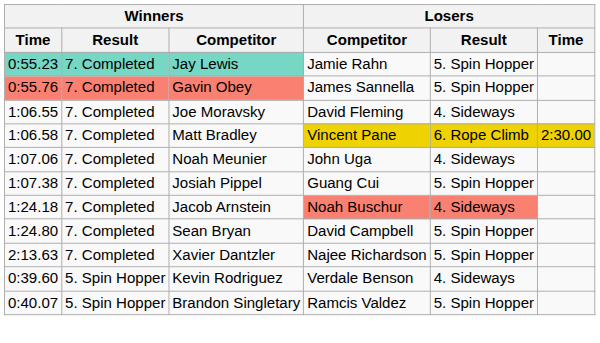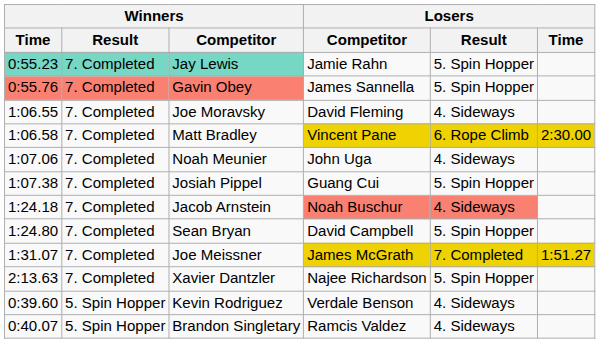 <table class="wikitable sortable mw-collapsible">
 <tr>
 <th Colspan="3">Winners</th>
 <th Colspan="3">Losers</th>
 </tr>
 <tr>
 <th>Time</th>
 <th>Result</th>
 <th>Competitor</th>
 <th>Competitor</th>
 <th>Result</th>
 <th>Time</th>
 </tr>
 <tr>
 <td style="background-color:#76D7C4">0:55.23</td>
 <td style="background-color:#76D7C4">7. Completed</td>
 <td style="background-color:#76D7C4">Jay Lewis</td>
 <td>Jamie Rahn</td>
 <td>5. Spin Hopper</td>
 <td></td>
 </tr>
 <tr>
 <td style="background-color:#FA8072">0:55.76</td>
 <td style="background-color:#FA8072">7. Completed</td>
 <td style="background-color:#FA8072">Gavin Obey</td>
 <td>James Sannella</td>
 <td>5. Spin Hopper</td>
 <td></td>
 </tr>
 <tr>
 <td>1:06.55</td>
 <td>7. Completed</td>
 <td>Joe Moravsky</td>
 <td>David Fleming</td>
 <td>4. Sideways</td>
 <td></td>
 </tr>
 <tr>
 <td>1:06.58</td>
 <td>7. Completed</td>
 <td>Matt Bradley</td>
 <td style="background-color:#EED202">Vincent Pane</td>
 <td style="background-color:#EED202">6. Rope Climb</td>
 <td style="background-color:#EED202">2:30.00</td>
 </tr>
 <tr>
 <td>1:07.06</td>
 <td>7. Completed</td>
 <td>Noah Meunier</td>
 <td>John Uga</td>
 <td>4. Sideways</td>
 <td></td>
 </tr>
 <tr>
 <td>1:07.38</td>
 <td>7. Completed</td>
 <td>Josiah Pippel</td>
 <td>Guang Cui</td>
 <td>5. Spin Hopper</td>
 <td></td>
 </tr>
 <tr>
 <td>1:24.18</td>
 <td>7. Completed</td>
 <td>Jacob Arnstein</td>
 <td style="background-color:#FA8072">Noah Buschur</td>
 <td style="background-color:#FA8072">4. Sideways</td>
 <td></td>
 </tr>
 <tr>
 <td>1:24.80</td>
 <td>7. Completed</td>
 <td>Sean Bryan</td>
 <td>David Campbell</td>
 <td>5. Spin Hopper</td>
 <td></td>
 </tr>
 <tr>
+<td>1:31.07</td>
+<td>7. Completed</td>
+<td>Joe Meissner</td>
+<td style="background-color:#EED202">James McGrath</td>
+<td style="background-color:#EED202">7. Completed</td>
+<td style="background-color:#EED202">1:51.27</td>
+</tr>
+<tr>
 <td>2:13.63</td>
 <td>7. Completed</td>
 <td>Xavier Dantzler</td>
 <td>Najee Richardson</td>
 <td>5. Spin Hopper</td>
 <td></td>
 </tr>
 <tr>
 <td>0:39.60</td>
 <td>5. Spin Hopper</td>
 <td>Kevin Rodriguez</td>
 <td>Verdale Benson</td>
 <td>4. Sideways</td>
 <td></td>
 </tr>
 <tr>
 <td>0:40.07</td>
 <td>5. Spin Hopper</td>
 <td>Brandon Singletary</td>
 <td>Ramcis Valdez</td>
-<td>5. Spin Hopper</td>
+<td>4. Sideways</td>
 <td></td>
 </tr>
 </table>
